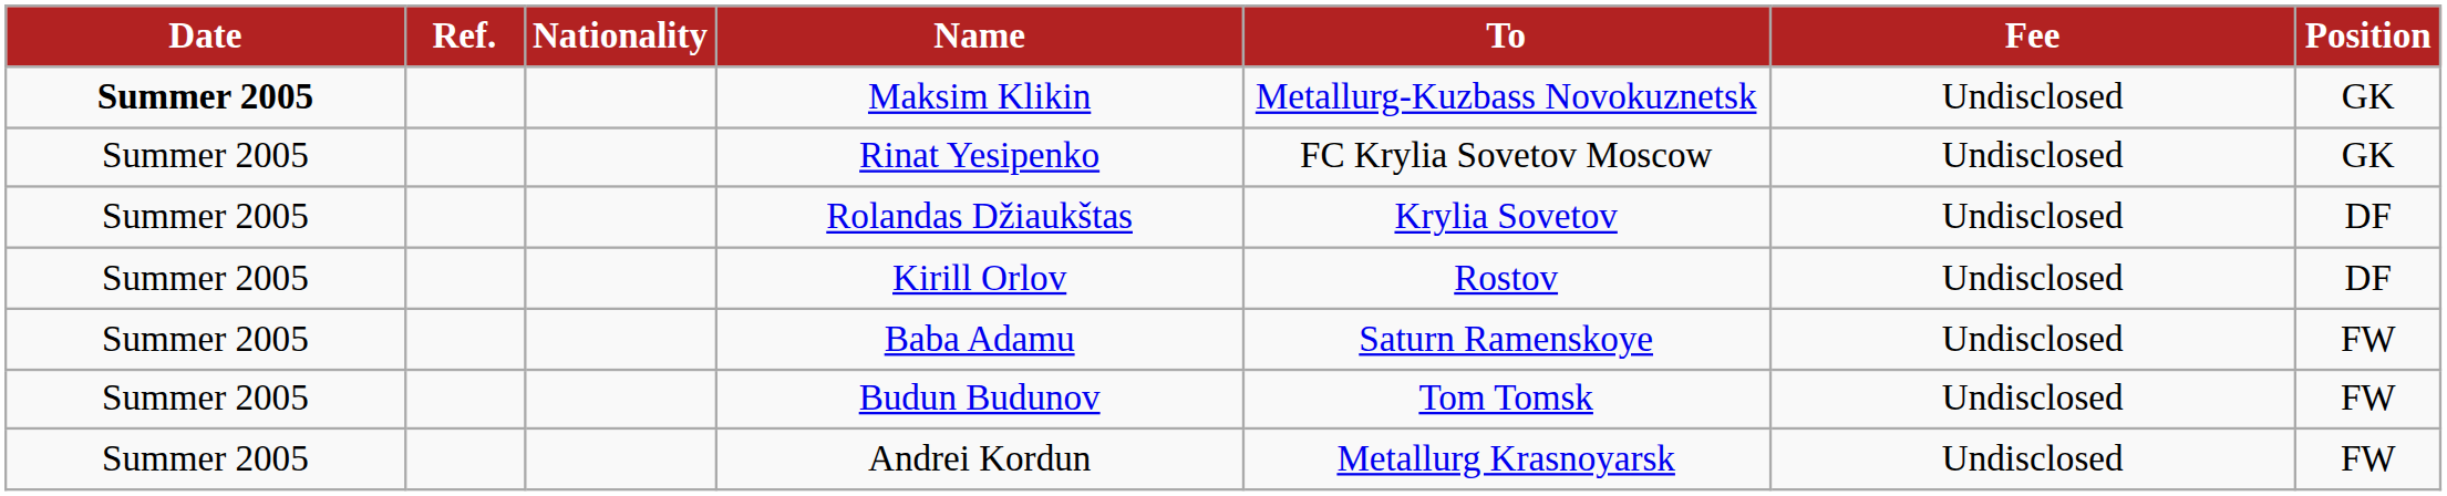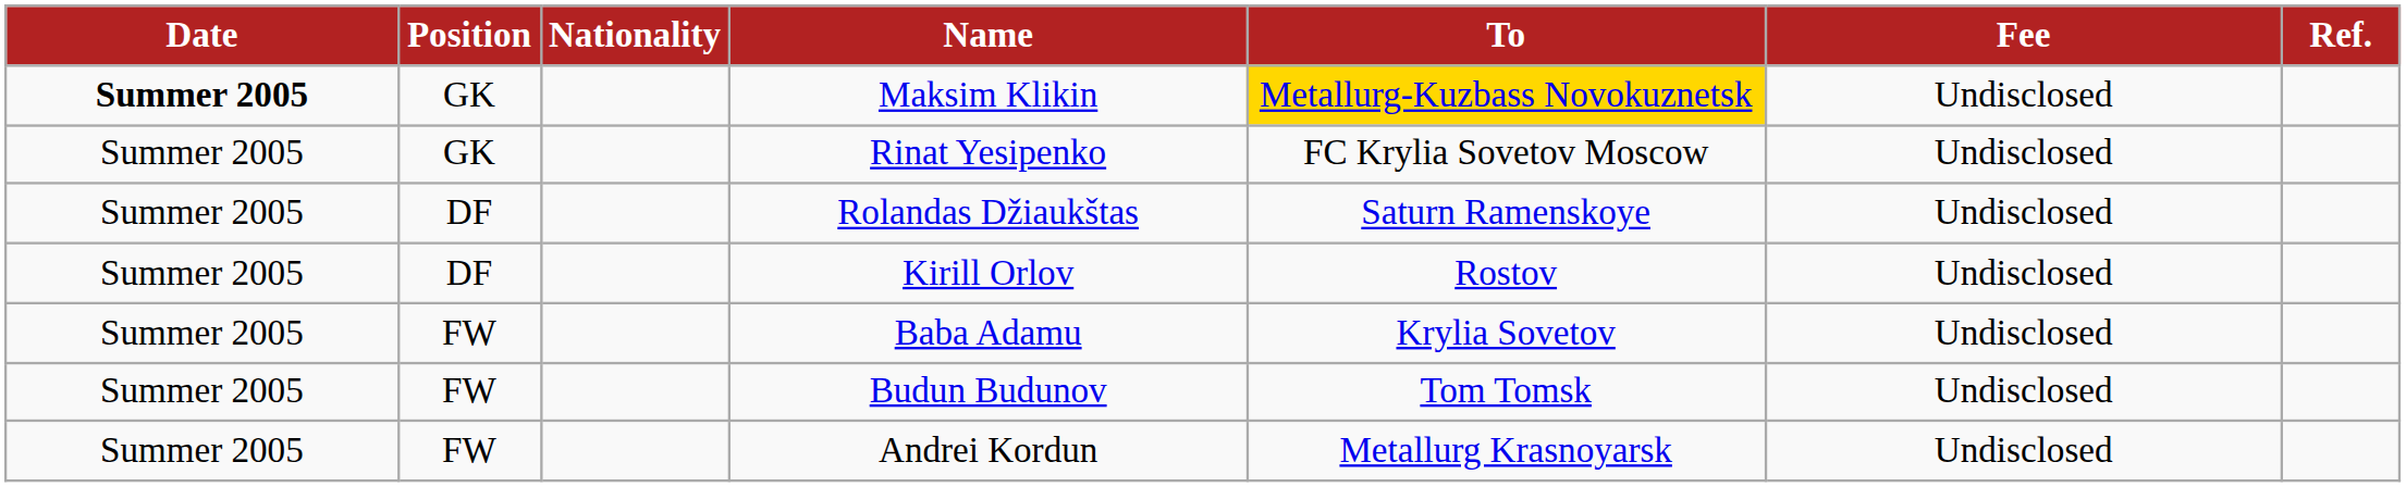 <table class="wikitable"  style="text-align:center; font-size:90%; ">
 <tr>
 <th style="background:#B22222; color:white; width:150px;">Date</th>
-<th style="background:#B22222; color:white; width:40px;">Ref.</th>
+<th style="background:#B22222; color:white; width:50px;">Position</th>
 <th style="background:#B22222; color:white; width:50px;">Nationality</th>
 <th style="background:#B22222; color:white; width:200px;">Name</th>
 <th style="background:#B22222; color:white; width:200px;">To</th>
 <th style="background:#B22222; color:white; width:200px;">Fee</th>
-<th style="background:#B22222; color:white; width:50px;">Position</th>
+<th style="background:#B22222; color:white; width:40px;">Ref.</th>
 </tr>
 <tr>
 <td><strong>Summer 2005</strong></td>
-<td></td>
+<td>GK</td>
 <td></td>
 <td><a href='#'>Maksim Klikin</a></td>
-<td><a href='#'>Metallurg-Kuzbass Novokuznetsk</a></td>
+<td style="background: gold;"><a href='#'>Metallurg-Kuzbass Novokuznetsk</a></td>
 <td>Undisclosed</td>
-<td>GK</td>
+<td></td>
 </tr>
 <tr>
 <td>Summer 2005</td>
-<td></td>
+<td>GK</td>
 <td></td>
 <td><a href='#'>Rinat Yesipenko</a></td>
 <td>FC Krylia Sovetov Moscow</td>
 <td>Undisclosed</td>
-<td>GK</td>
+<td></td>
 </tr>
 <tr>
 <td>Summer 2005</td>
-<td></td>
+<td>DF</td>
 <td></td>
 <td><a href='#'>Rolandas Džiaukštas</a></td>
-<td><a href='#'>Krylia Sovetov</a></td>
+<td><a href='#'>Saturn Ramenskoye</a></td>
 <td>Undisclosed</td>
-<td>DF</td>
+<td></td>
 </tr>
 <tr>
 <td>Summer 2005</td>
-<td></td>
+<td>DF</td>
 <td></td>
 <td><a href='#'>Kirill Orlov</a></td>
 <td><a href='#'>Rostov</a></td>
 <td>Undisclosed</td>
-<td>DF</td>
+<td></td>
 </tr>
 <tr>
 <td>Summer 2005</td>
-<td></td>
+<td>FW</td>
 <td></td>
 <td><a href='#'>Baba Adamu</a></td>
-<td><a href='#'>Saturn Ramenskoye</a></td>
+<td><a href='#'>Krylia Sovetov</a></td>
 <td>Undisclosed</td>
-<td>FW</td>
+<td></td>
 </tr>
 <tr>
 <td>Summer 2005</td>
-<td></td>
+<td>FW</td>
 <td></td>
 <td><a href='#'>Budun Budunov</a></td>
 <td><a href='#'>Tom Tomsk</a></td>
 <td>Undisclosed</td>
-<td>FW</td>
+<td></td>
 </tr>
 <tr>
 <td>Summer 2005</td>
-<td></td>
+<td>FW</td>
 <td></td>
 <td>Andrei Kordun</td>
 <td><a href='#'>Metallurg Krasnoyarsk</a></td>
 <td>Undisclosed</td>
-<td>FW</td>
+<td></td>
 </tr>
 </table>
